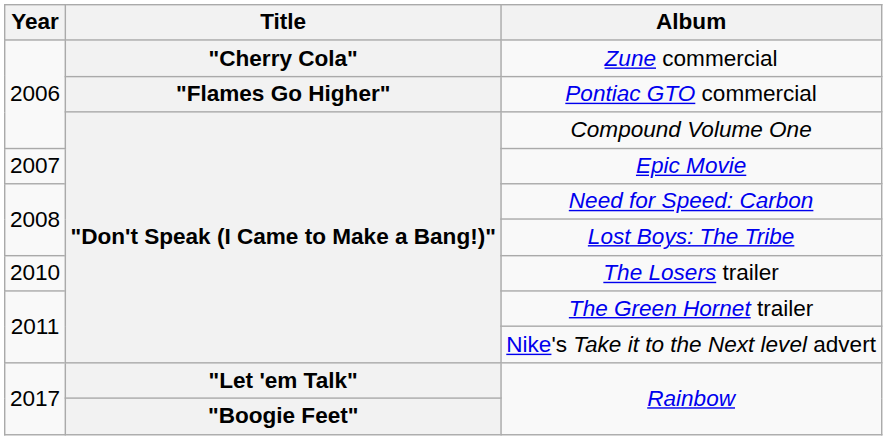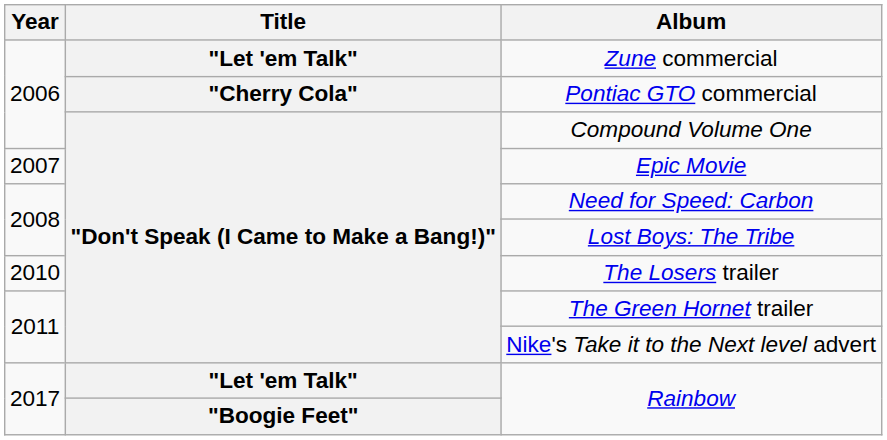 <table class="wikitable plainrowheaders" style="text-align:center;">
 <tr>
 <th scope="col">Year</th>
 <th scope="col">Title</th>
 <th scope="col">Album</th>
 </tr>
 <tr>
 <td rowspan="3">2006</td>
-<th scope="row">"Cherry Cola"</th>
+<th scope="row">"Let 'em Talk" </th>
 <td><em><a href='#'>Zune</a></em> commercial</td>
 </tr>
 <tr>
-<th scope="row">"Flames Go Higher"</th>
+<th scope="row">"Cherry Cola"</th>
 <td><em><a href='#'>Pontiac GTO</a></em> commercial</td>
 </tr>
 <tr>
 <th scope="row" rowspan=7>"Don't Speak (I Came to Make a Bang!)"</th>
 <td><em>Compound Volume One</em></td>
 </tr>
 <tr>
 <td>2007</td>
 <td><em><a href='#'>Epic Movie</a></em></td>
 </tr>
 <tr>
 <td rowspan="2">2008</td>
 <td><em><a href='#'>Need for Speed: Carbon</a></em></td>
 </tr>
 <tr>
 <td><em><a href='#'>Lost Boys: The Tribe</a></em></td>
 </tr>
 <tr>
 <td>2010</td>
 <td><em><a href='#'>The Losers</a></em> trailer</td>
 </tr>
 <tr>
 <td rowspan="2">2011</td>
 <td><em><a href='#'>The Green Hornet</a></em> trailer</td>
 </tr>
 <tr>
 <td><a href='#'>Nike</a>'s <em>Take it to the Next level</em> advert</td>
 </tr>
 <tr>
 <td rowspan="2">2017</td>
 <th scope="row">"Let 'em Talk" </th>
 <td rowspan="2"><em><a href='#'>Rainbow</a></em></td>
 </tr>
 <tr>
 <th scope="row">"Boogie Feet" </th>
 </tr>
 </table>
